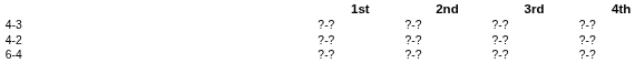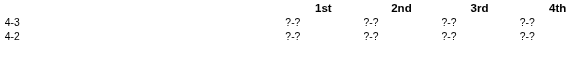 <table width=60% cellspacing=1>
 <tr>
 <th width=20%></th>
 <th width=16%></th>
 <th width=20%></th>
 <th width=8%>1st</th>
 <th width=8%>2nd</th>
 <th width=8%>3rd</th>
 <th width=8%>4th</th>
 </tr>
 <tr style=font-size:90%>
 <td align=right><strong></strong></td>
 <td align=center>4-3</td>
 <td></td>
 <td>?-?</td>
 <td>?-?</td>
 <td>?-?</td>
 <td>?-?</td>
 </tr>
 <tr style=font-size:90%>
 <td align=right><strong></strong></td>
 <td align=center>4-2</td>
 <td></td>
 <td>?-?</td>
 <td>?-?</td>
 <td>?-?</td>
 <td>?-?</td>
 </tr>
-<tr style=font-size:90%>
-<td align=right><strong></strong></td>
-<td align=center>6-4</td>
-<td></td>
-<td>?-?</td>
-<td>?-?</td>
-<td>?-?</td>
-<td>?-?</td>
-</tr>
 </table>
